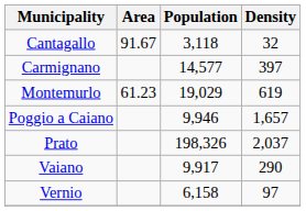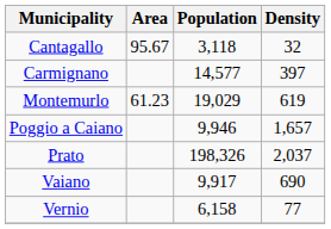 <table class="wikitable" style="text-align:center;" style="font-size: 90%">
 <tr>
 <th>Municipality</th>
 <th>Area</th>
 <th>Population</th>
 <th>Density</th>
 </tr>
 <tr>
 <td><a href='#'>Cantagallo</a></td>
-<td>91.67</td>
+<td>95.67</td>
 <td>3,118</td>
 <td>32</td>
 </tr>
 <tr>
 <td><a href='#'>Carmignano</a></td>
 <td></td>
 <td>14,577</td>
 <td>397</td>
 </tr>
 <tr>
 <td><a href='#'>Montemurlo</a></td>
 <td>61.23</td>
 <td>19,029</td>
 <td>619</td>
 </tr>
 <tr>
 <td><a href='#'>Poggio a Caiano</a></td>
 <td></td>
 <td>9,946</td>
 <td>1,657</td>
 </tr>
 <tr>
 <td><a href='#'>Prato</a></td>
 <td></td>
 <td>198,326</td>
 <td>2,037</td>
 </tr>
 <tr>
 <td><a href='#'>Vaiano</a></td>
 <td></td>
 <td>9,917</td>
-<td>290</td>
+<td>690</td>
 </tr>
 <tr>
 <td><a href='#'>Vernio</a></td>
 <td></td>
 <td>6,158</td>
-<td>97</td>
+<td>77</td>
 </tr>
 <tr>
 </tr>
 </table>
